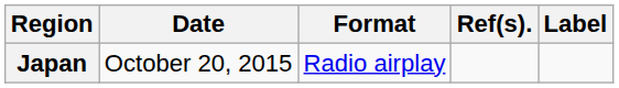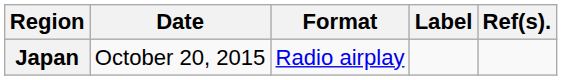 <table class="wikitable unsortable plainrowheaders">
 <tr>
 <th scope="col">Region</th>
 <th scope="col">Date</th>
 <th scope="col">Format</th>
+<th scope="col">Label</th>
 <th scope="col">Ref(s).</th>
-<th scope="col">Label</th>
 </tr>
 <tr>
 <th scope="row">Japan</th>
 <td>October 20, 2015</td>
 <td><a href='#'>Radio airplay</a></td>
+<td></td>
 <td style="text-align:center;"></td>
-<td></td>
 </tr>
 </table>
